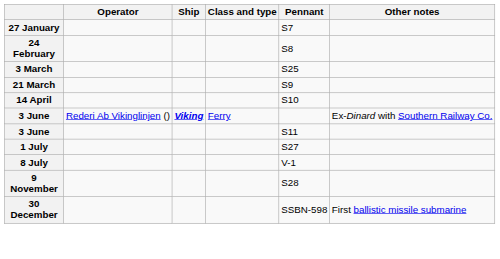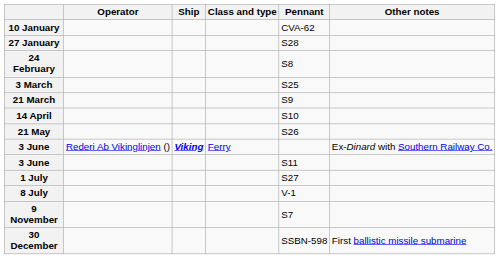 <table class="wikitable">
 <tr>
 <th width="90"></th>
 <th>Operator</th>
 <th>Ship</th>
 <th>Class and type</th>
 <th>Pennant</th>
 <th>Other notes</th>
 </tr>
 <tr ---->
+<th>10 January</th>
+<td></td>
+<td><strong></strong></td>
+<td></td>
+<td>CVA-62</td>
+<td></td>
+</tr>
+<tr ---->
 <th>27 January</th>
 <td></td>
 <td><strong></strong></td>
 <td></td>
-<td>S7</td>
+<td>S28</td>
 <td></td>
 </tr>
 <tr ---->
 <th>24 February</th>
 <td></td>
 <td><strong></strong></td>
 <td></td>
 <td>S8</td>
 <td></td>
 </tr>
 <tr ---->
 <th>3 March</th>
 <td></td>
 <td><strong></strong></td>
 <td></td>
 <td>S25</td>
 <td></td>
 </tr>
 <tr ---->
 <th>21 March</th>
 <td></td>
 <td><strong></strong></td>
 <td></td>
 <td>S9</td>
 <td></td>
 </tr>
 <tr ---->
 <th>14 April</th>
 <td></td>
 <td><strong></strong></td>
 <td></td>
 <td>S10</td>
+<td></td>
+</tr>
+<tr ---->
+<th>21 May</th>
+<td></td>
+<td><strong></strong></td>
+<td></td>
+<td>S26</td>
 <td></td>
 </tr>
 <tr ---->
 <th>3 June</th>
 <td><a href='#'>Rederi Ab Vikinglinjen</a> ()</td>
 <td><strong><a href='#'><em>Viking</em></a></strong></td>
 <td><a href='#'>Ferry</a></td>
 <td></td>
 <td>Ex-<em>Dinard</em> with <a href='#'>Southern Railway Co.</a></td>
 </tr>
 <tr ---->
 <th>3 June</th>
 <td></td>
 <td><strong></strong></td>
 <td></td>
 <td>S11</td>
 <td></td>
 </tr>
 <tr ---->
 <th>1 July</th>
 <td></td>
 <td><strong></strong></td>
 <td></td>
 <td>S27</td>
 <td></td>
 </tr>
 <tr ---->
 <th>8 July</th>
 <td></td>
 <td><strong></strong></td>
 <td></td>
 <td>V-1</td>
 <td></td>
 </tr>
 <tr ---->
 <th>9 November</th>
 <td></td>
 <td><strong></strong></td>
 <td></td>
-<td>S28</td>
+<td>S7</td>
 <td></td>
 </tr>
 <tr ---->
 <th>30 December</th>
 <td></td>
 <td><strong></strong></td>
 <td></td>
 <td>SSBN-598</td>
 <td>First <a href='#'>ballistic missile submarine</a></td>
 </tr>
 </table>
